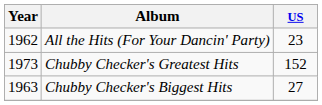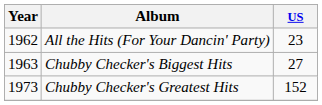 <table class="wikitable">
 <tr>
 <th>Year</th>
 <th>Album</th>
 <th style="width:40px;"><small><a href='#'>US</a></small><br></th>
 </tr>
 <tr>
 <td>1962</td>
 <td><em>All the Hits (For Your Dancin' Party)</em></td>
 <td align=center>23</td>
 </tr>
 <tr>
+<td>1963</td>
+<td><em>Chubby Checker's Biggest Hits</em></td>
+<td align=center>27</td>
+</tr>
+<tr>
 <td>1973</td>
 <td><em>Chubby Checker's Greatest Hits</em></td>
 <td align=center>152</td>
 </tr>
 <tr>
-<td>1963</td>
-<td><em>Chubby Checker's Biggest Hits</em></td>
-<td align=center>27</td>
-</tr>
-<tr>
 </tr>
 </table>
